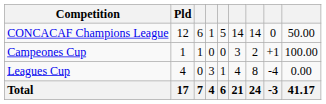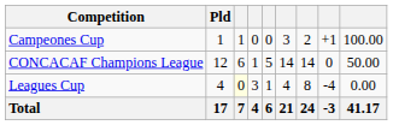 <table class="wikitable sortable" style="text-align:center;">
 <tr>
 <th>Competition</th>
 <th>Pld</th>
 <th></th>
 <th></th>
 <th></th>
 <th></th>
 <th></th>
 <th></th>
 <th></th>
 </tr>
 <tr>
+<td style="text-align:left;"><a href='#'>Campeones Cup</a></td>
+<td>1</td>
+<td>1</td>
+<td>0</td>
+<td>0</td>
+<td>3</td>
+<td>2</td>
+<td>+1</td>
+<td>100.00</td>
+</tr>
+<tr>
 <td style="text-align:left;"><a href='#'>CONCACAF Champions League</a></td>
 <td>12</td>
 <td>6</td>
 <td>1</td>
 <td>5</td>
 <td>14</td>
 <td>14</td>
 <td>0</td>
 <td>50.00</td>
 </tr>
 <tr>
-<td style="text-align:left;"><a href='#'>Campeones Cup</a></td>
-<td>1</td>
-<td>1</td>
-<td>0</td>
-<td>0</td>
-<td>3</td>
-<td>2</td>
-<td>+1</td>
-<td>100.00</td>
-</tr>
-<tr>
 <td style="text-align:left;"><a href='#'>Leagues Cup</a></td>
 <td>4</td>
-<td>0</td>
+<td style="background: lightyellow;">0</td>
 <td>3</td>
 <td>1</td>
 <td>4</td>
 <td>8</td>
 <td>-4</td>
 <td>0.00</td>
 </tr>
 <tr>
 <th style="text-align:left;"><strong>Total</strong></th>
 <th><strong>17</strong></th>
 <th><strong>7</strong></th>
 <th><strong>4</strong></th>
 <th><strong>6</strong></th>
 <th><strong>21</strong></th>
 <th><strong>24</strong></th>
 <th><strong>-3</strong></th>
 <th>41.17</th>
 </tr>
 </table>
